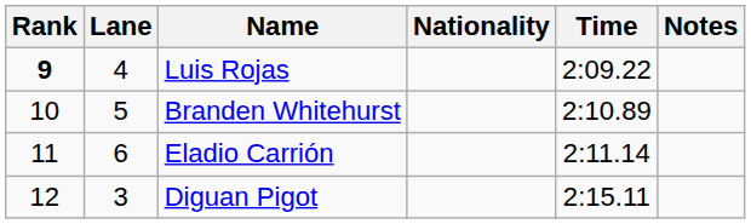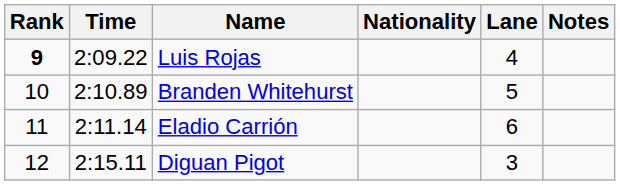 <table class="wikitable sortable" style="text-align:center">
 <tr>
 <th>Rank</th>
-<th>Lane</th>
+<th>Time</th>
 <th>Name</th>
 <th>Nationality</th>
-<th>Time</th>
+<th>Lane</th>
 <th>Notes</th>
 </tr>
 <tr>
 <td><strong>9</strong></td>
-<td>4</td>
+<td>2:09.22</td>
 <td align=left><a href='#'>Luis Rojas</a></td>
 <td align=left></td>
-<td>2:09.22</td>
+<td>4</td>
 <td></td>
 </tr>
 <tr>
 <td>10</td>
-<td>5</td>
+<td>2:10.89</td>
 <td align=left><a href='#'>Branden Whitehurst</a></td>
 <td align=left></td>
-<td>2:10.89</td>
+<td>5</td>
 <td></td>
 </tr>
 <tr>
 <td>11</td>
-<td>6</td>
+<td>2:11.14</td>
 <td align=left><a href='#'>Eladio Carrión</a></td>
 <td align=left></td>
-<td>2:11.14</td>
+<td>6</td>
 <td></td>
 </tr>
 <tr>
 <td>12</td>
-<td>3</td>
+<td>2:15.11</td>
 <td align=left><a href='#'>Diguan Pigot</a></td>
 <td align=left></td>
-<td>2:15.11</td>
+<td>3</td>
 <td></td>
 </tr>
 </table>
